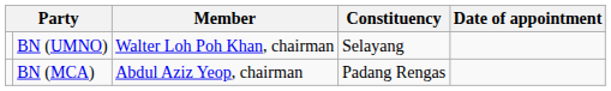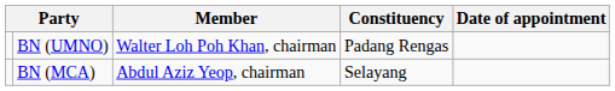 <table class=wikitable>
 <tr>
 <th colspan=2>Party</th>
 <th>Member</th>
 <th>Constituency</th>
 <th>Date of appointment</th>
 </tr>
 <tr>
 <td></td>
 <td><a href='#'>BN</a> (<a href='#'>UMNO</a>)</td>
 <td><a href='#'>Walter Loh Poh Khan</a>, chairman</td>
-<td>Selayang</td>
+<td>Padang Rengas</td>
 <td></td>
 </tr>
 <tr>
 <td></td>
 <td><a href='#'>BN</a> (<a href='#'>MCA</a>)</td>
 <td><a href='#'>Abdul Aziz Yeop</a>, chairman</td>
-<td>Padang Rengas</td>
+<td>Selayang</td>
 <td></td>
 </tr>
 </table>
